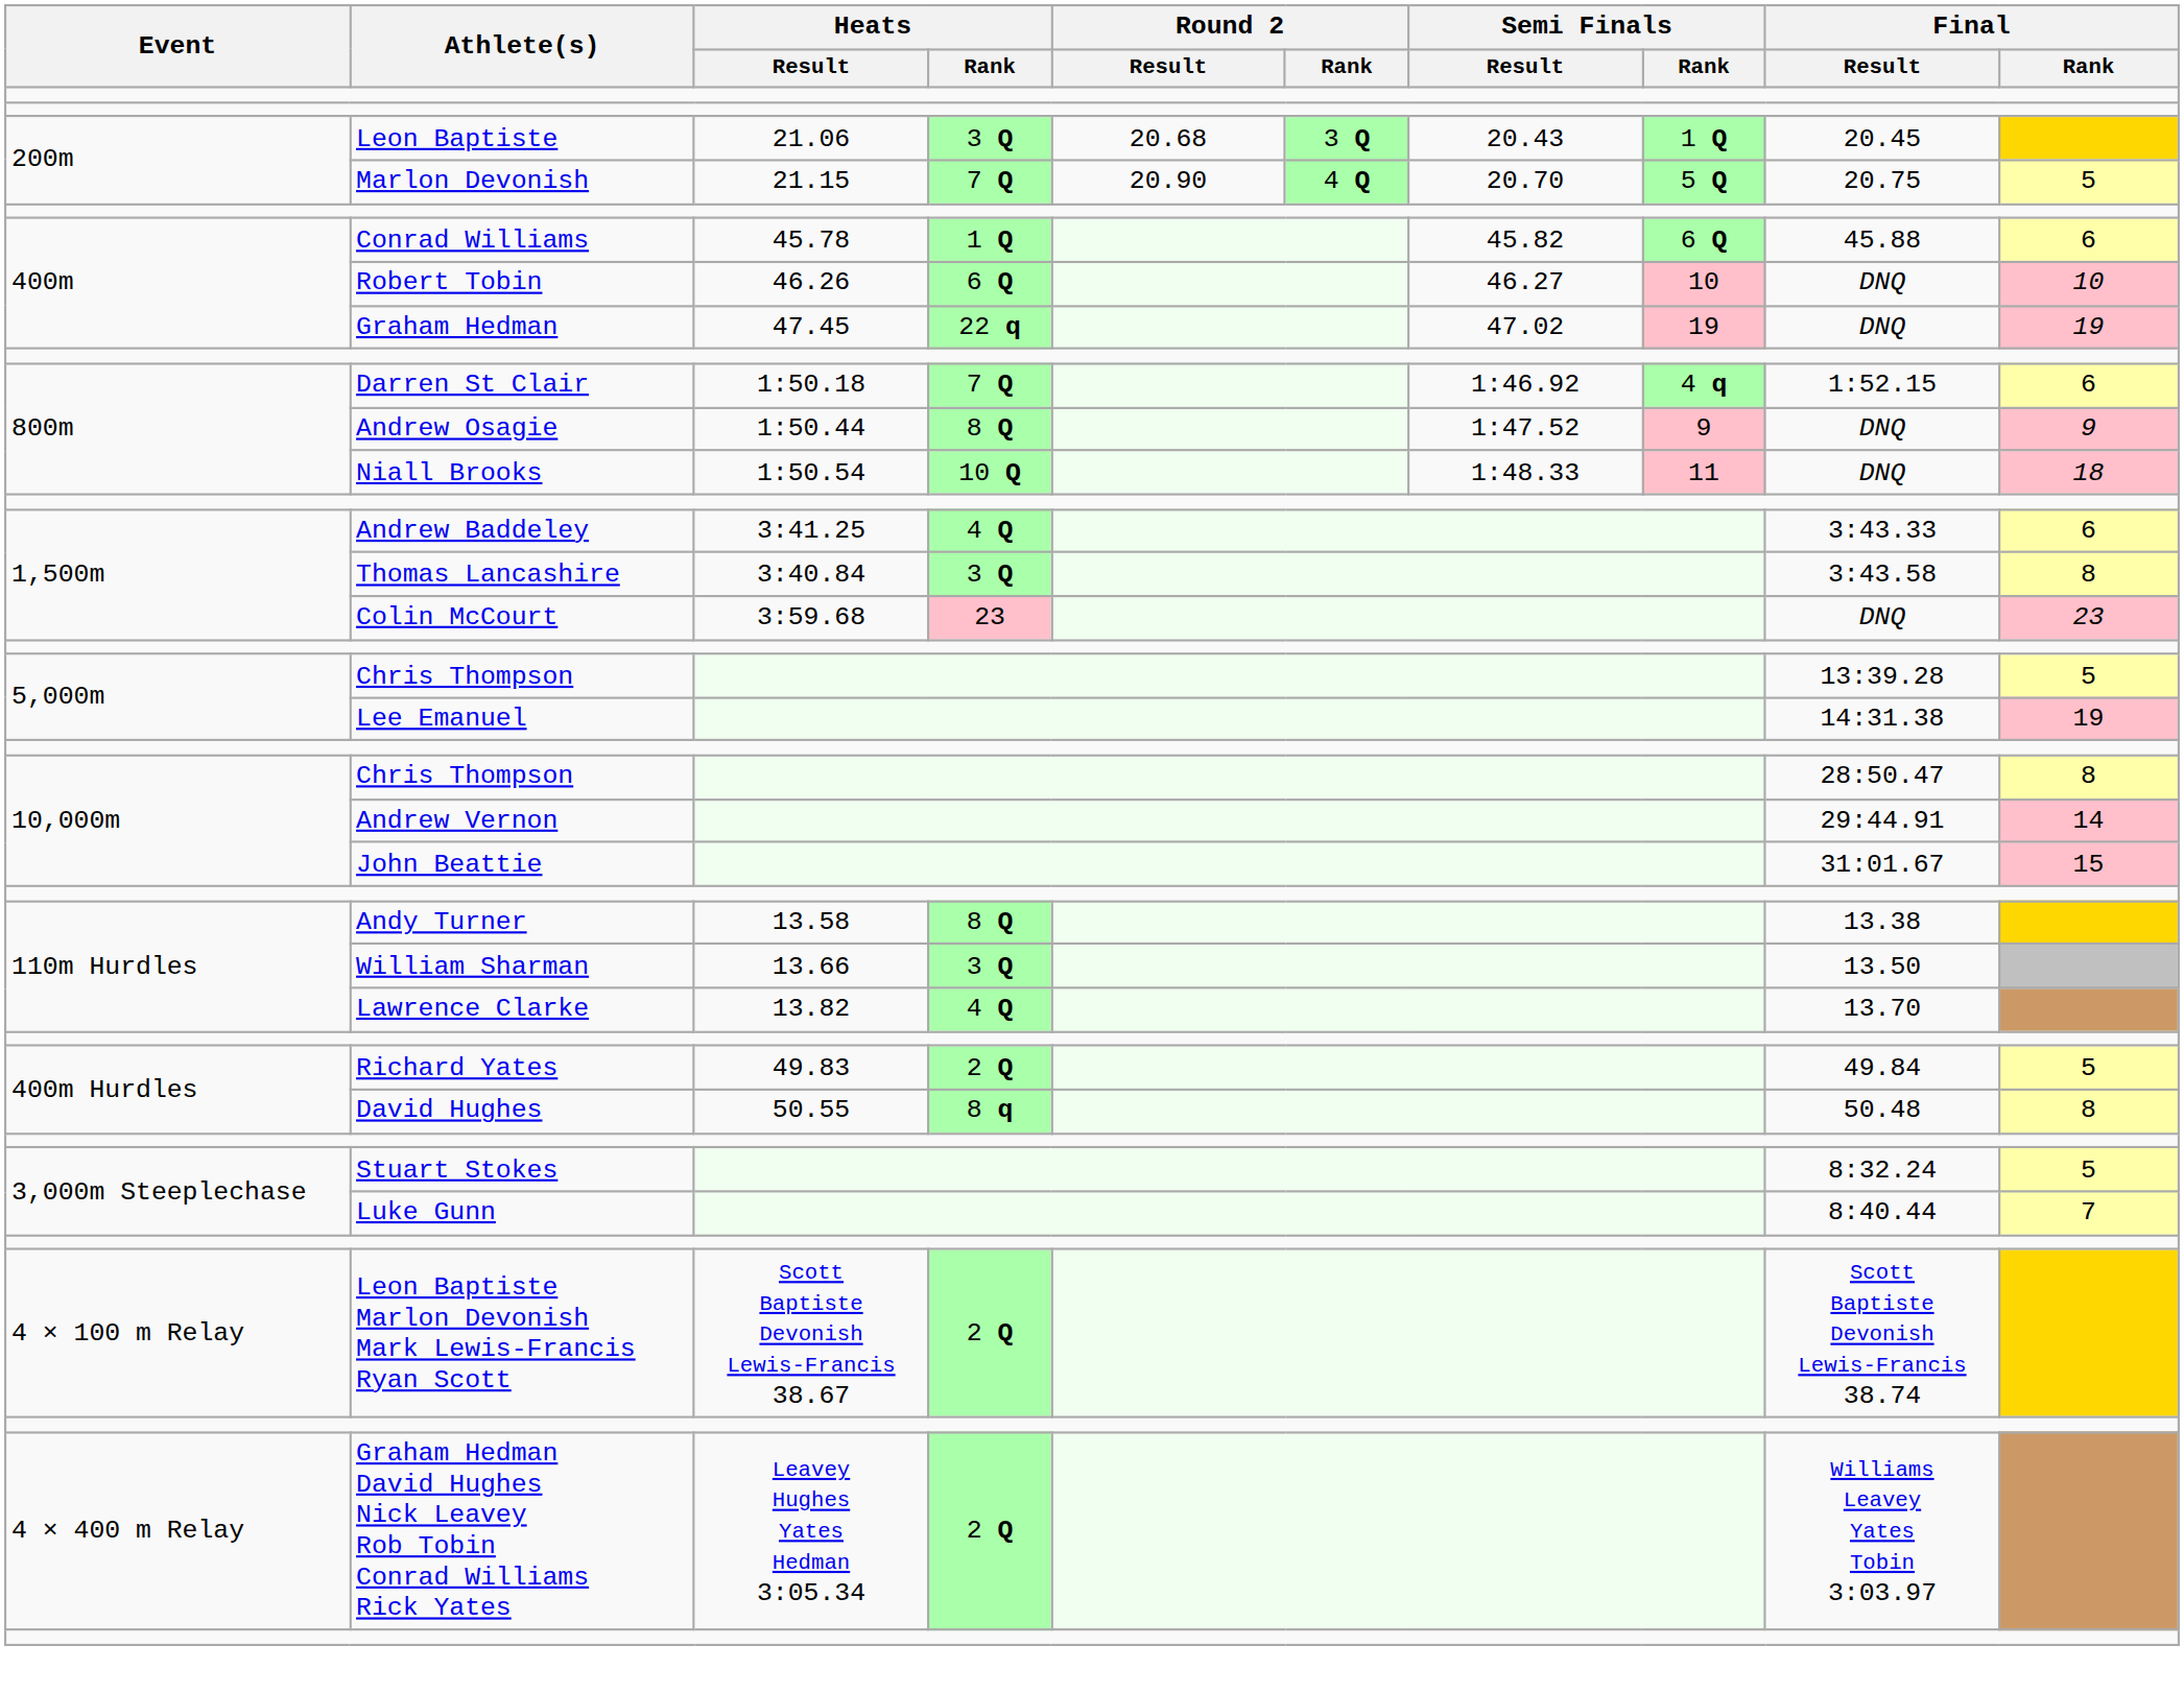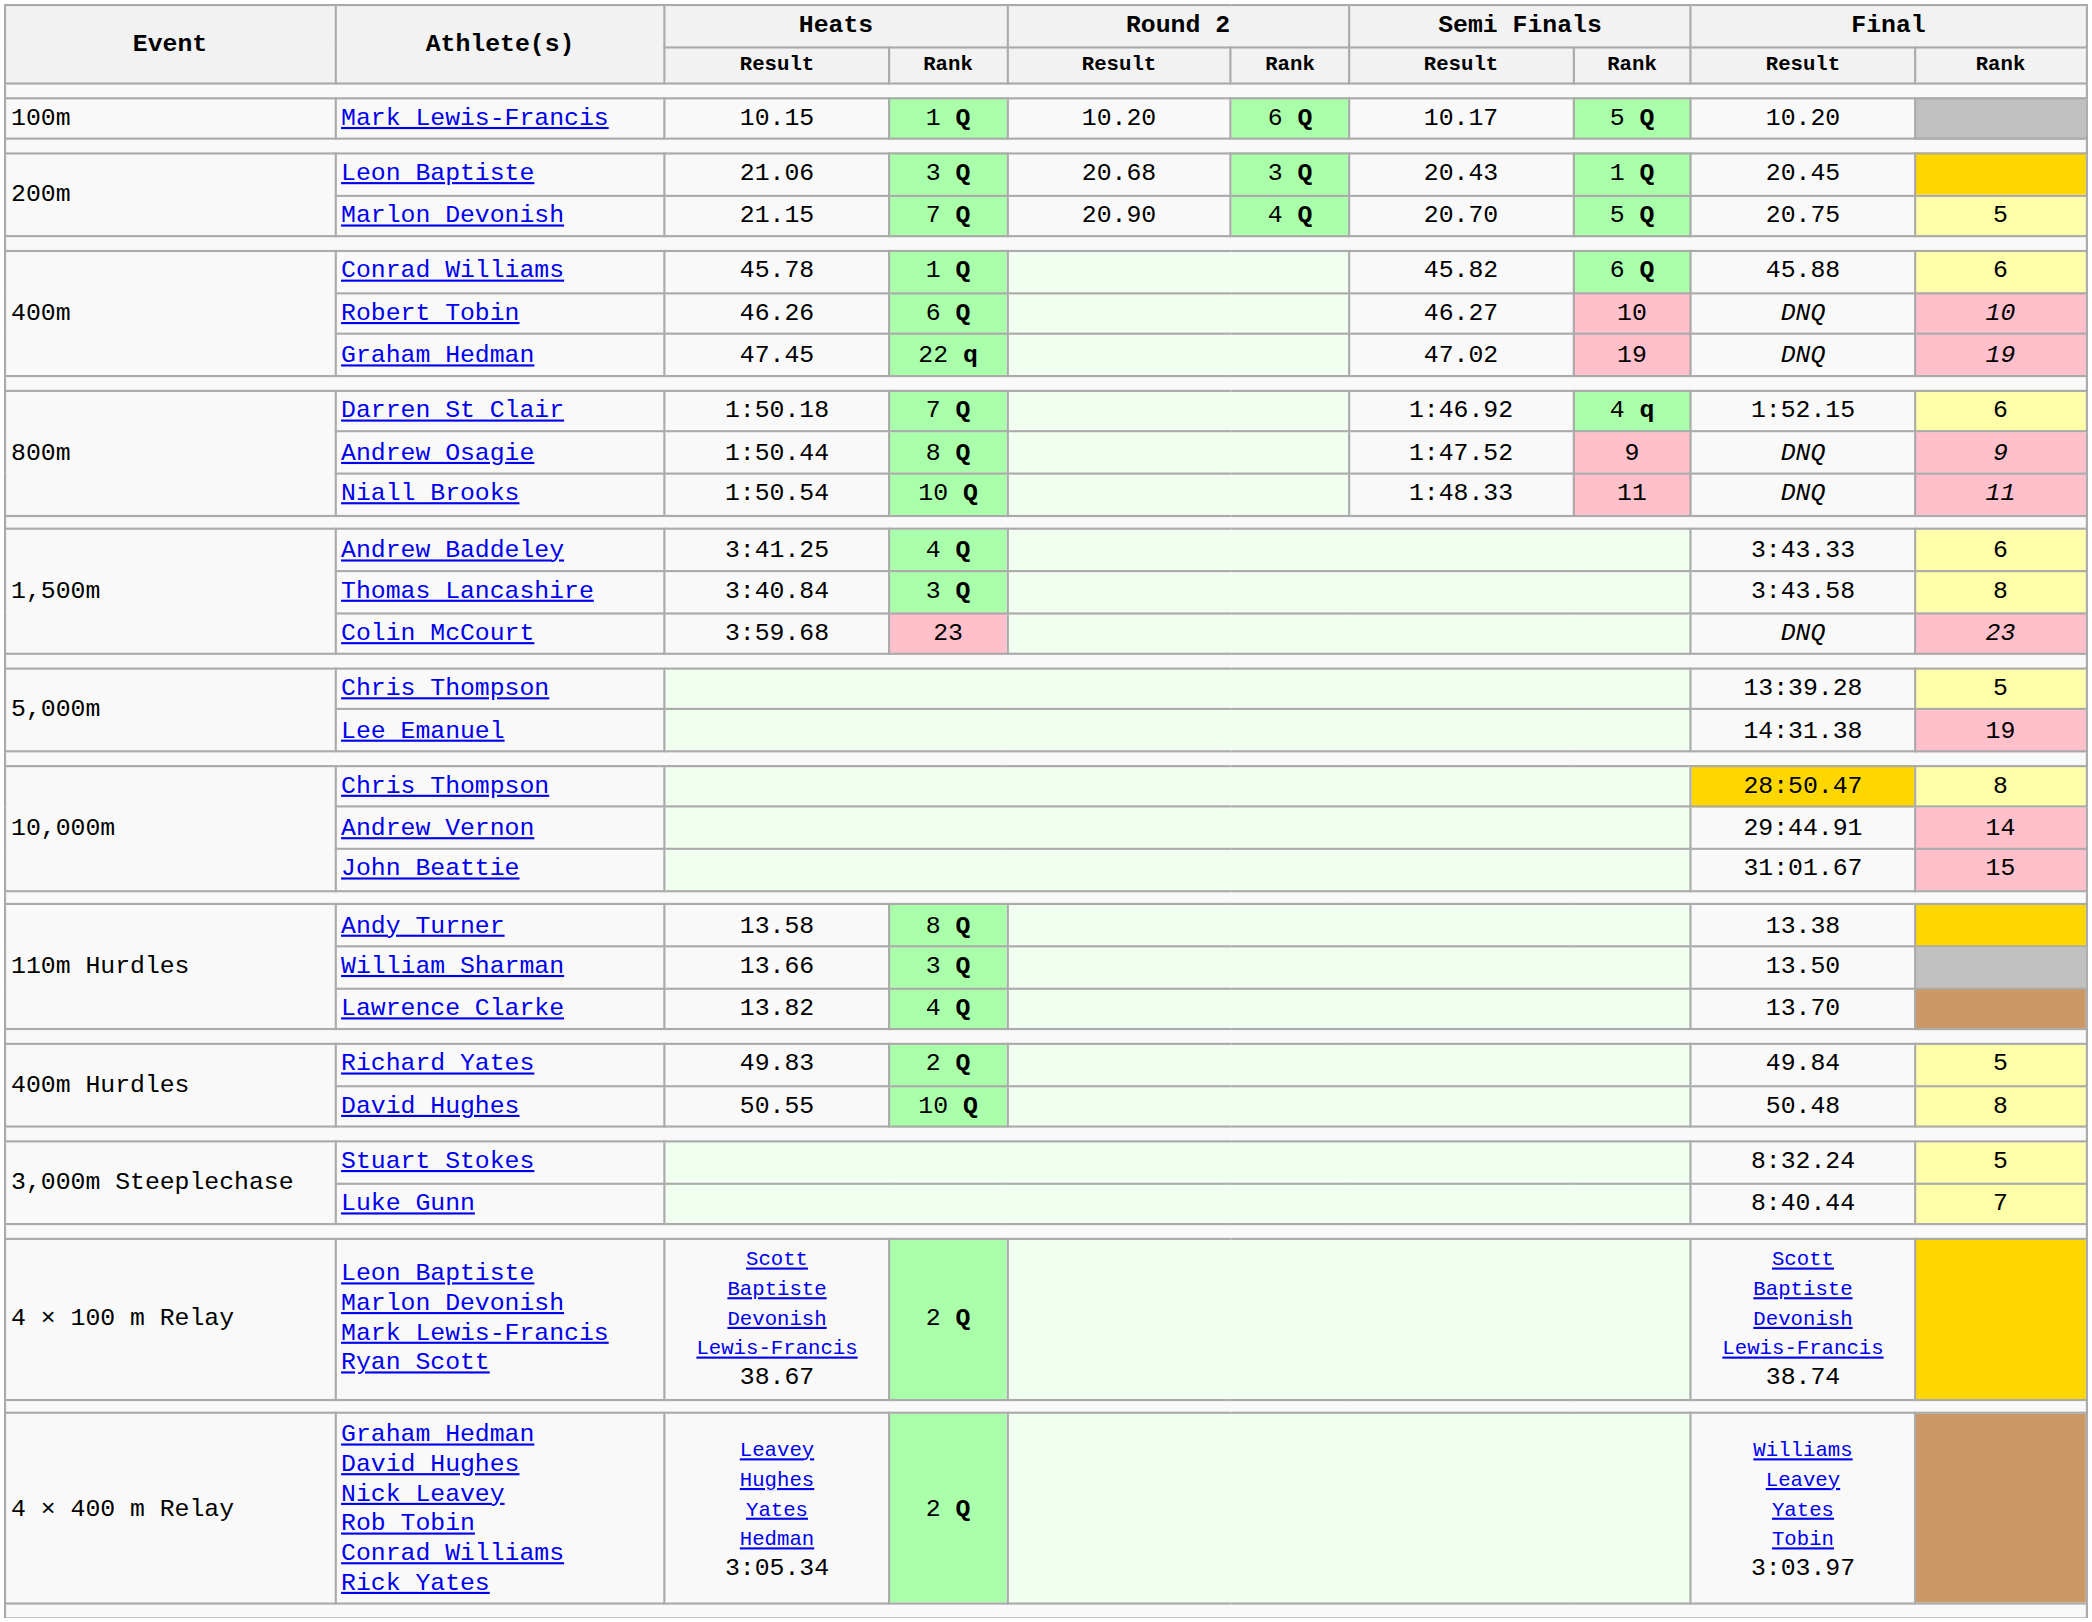 <table class=wikitable style="font-size:90%">
 <tr>
 <th rowspan="2" style="width:150px;">Event</th>
 <th rowspan="2" style="width:150px;">Athlete(s)</th>
 <th colspan="2" style="width:150px;">Heats</th>
 <th colspan="2" style="width:150px;">Round 2</th>
 <th colspan="2" style="width:150px;">Semi Finals</th>
 <th colspan="2" style="width:175px;">Final</th>
 </tr>
 <tr>
 <th style="line-height:1em; width:100px;"><small>Result</small></th>
 <th style="line-height:1em; width:50px;"><small>Rank</small></th>
 <th style="line-height:1em; width:100px;"><small>Result</small></th>
 <th style="line-height:1em; width:50px;"><small>Rank</small></th>
 <th style="line-height:1em; width:100px;"><small>Result</small></th>
 <th style="line-height:1em; width:50px;"><small>Rank</small></th>
 <th style="line-height:1em; width:100px;"><small>Result</small></th>
 <th style="line-height:1em; width:75px;"><small>Rank</small></th>
 </tr>
 <tr>
 <td colspan="10" style="height:1px;;"></td>
+</tr>
+<tr>
+<td>100m</td>
+<td><a href='#'>Mark Lewis-Francis</a></td>
+<td style="text-align:center;">10.15</td>
+<td style="text-align:center; background:#afa;">1 <strong>Q</strong></td>
+<td style="text-align:center;">10.20</td>
+<td style="text-align:center; background:#afa;">6 <strong>Q</strong></td>
+<td style="text-align:center;">10.17</td>
+<td style="text-align:center; background:#afa;">5 <strong>Q</strong></td>
+<td style="text-align:center;">10.20</td>
+<td style="text-align:center; background:silver;"></td>
 </tr>
 <tr>
 <td colspan="10" style="height:1px;;"></td>
 </tr>
 <tr>
 <td rowspan=2>200m</td>
 <td><a href='#'>Leon Baptiste</a></td>
 <td style="text-align:center;">21.06</td>
 <td style="text-align:center; background:#afa;">3 <strong>Q</strong></td>
 <td style="text-align:center;">20.68</td>
 <td style="text-align:center; background:#afa;">3 <strong>Q</strong></td>
 <td style="text-align:center;">20.43</td>
 <td style="text-align:center; background:#afa;">1 <strong>Q</strong></td>
 <td style="text-align:center;">20.45</td>
 <td style="text-align:center; background:gold;"></td>
 </tr>
 <tr>
 <td><a href='#'>Marlon Devonish</a></td>
 <td style="text-align:center;">21.15</td>
 <td style="text-align:center; background:#afa;">7 <strong>Q</strong></td>
 <td style="text-align:center;">20.90</td>
 <td style="text-align:center; background:#afa;">4 <strong>Q</strong></td>
 <td style="text-align:center;">20.70</td>
 <td style="text-align:center; background:#afa;">5 <strong>Q</strong></td>
 <td style="text-align:center;">20.75</td>
 <td style="text-align:center; background:#ffa;">5</td>
 </tr>
 <tr>
 <td colspan="10" style="height:1px;;"></td>
 </tr>
 <tr>
 <td rowspan=3>400m</td>
 <td><a href='#'>Conrad Williams</a></td>
 <td style="text-align:center;">45.78</td>
 <td style="text-align:center; background:#afa;">1 <strong>Q</strong></td>
 <td style="background:honeydew;" colspan="2"></td>
 <td style="text-align:center;">45.82</td>
 <td style="text-align:center; background:#afa;">6 <strong>Q</strong></td>
 <td style="text-align:center;">45.88</td>
 <td style="text-align:center; background:#ffa;">6</td>
 </tr>
 <tr>
 <td><a href='#'>Robert Tobin</a></td>
 <td style="text-align:center;">46.26</td>
 <td style="text-align:center; background:#afa;">6 <strong>Q</strong></td>
 <td style="background:honeydew;" colspan="2"></td>
 <td style="text-align:center;">46.27</td>
 <td style="text-align:center; background:pink;">10</td>
 <td style="text-align:center;"><em>DNQ</em></td>
 <td style="text-align:center; background:pink;"><em>10</em></td>
 </tr>
 <tr>
 <td><a href='#'>Graham Hedman</a></td>
 <td style="text-align:center;">47.45</td>
 <td style="text-align:center; background:#afa;">22 <strong>q</strong></td>
 <td style="background:honeydew;" colspan="2"></td>
 <td style="text-align:center;">47.02</td>
 <td style="text-align:center; background:pink;">19</td>
 <td style="text-align:center;"><em>DNQ</em></td>
 <td style="text-align:center; background:pink;"><em>19</em></td>
 </tr>
 <tr>
 <td colspan="10" style="height:1px;;"></td>
 </tr>
 <tr>
 <td rowspan=3>800m</td>
 <td><a href='#'>Darren St Clair</a></td>
 <td style="text-align:center;">1:50.18</td>
 <td style="text-align:center; background:#afa;">7 <strong>Q</strong></td>
 <td style="background:honeydew;" colspan="2"></td>
 <td style="text-align:center;">1:46.92</td>
 <td style="text-align:center; background:#afa;">4 <strong>q</strong></td>
 <td style="text-align:center;">1:52.15</td>
 <td style="text-align:center; background:#ffa;">6</td>
 </tr>
 <tr>
 <td><a href='#'>Andrew Osagie</a></td>
 <td style="text-align:center;">1:50.44</td>
 <td style="text-align:center; background:#afa;">8 <strong>Q</strong></td>
 <td style="background:honeydew;" colspan="2"></td>
 <td style="text-align:center;">1:47.52</td>
 <td style="text-align:center; background:pink;">9</td>
 <td style="text-align:center;"><em>DNQ</em></td>
 <td style="text-align:center; background:pink;"><em>9</em></td>
 </tr>
 <tr>
 <td><a href='#'>Niall Brooks</a></td>
 <td style="text-align:center;">1:50.54</td>
 <td style="text-align:center; background:#afa;">10 <strong>Q</strong></td>
 <td style="background:honeydew;" colspan="2"></td>
 <td style="text-align:center;">1:48.33</td>
 <td style="text-align:center; background:pink;">11</td>
 <td style="text-align:center;"><em>DNQ</em></td>
-<td style="text-align:center; background:pink;"><em>18</em></td>
+<td style="text-align:center; background:pink;"><em>11</em></td>
 </tr>
 <tr>
 <td colspan="10" style="height:1px;;"></td>
 </tr>
 <tr>
 <td rowspan=3>1,500m</td>
 <td><a href='#'>Andrew Baddeley</a></td>
 <td style="text-align:center;">3:41.25</td>
 <td style="text-align:center; background:#afa;">4 <strong>Q</strong></td>
 <td style="background:honeydew;" colspan="4"></td>
 <td style="text-align:center;">3:43.33</td>
 <td style="text-align:center; background:#ffa;">6</td>
 </tr>
 <tr>
 <td><a href='#'>Thomas Lancashire</a></td>
 <td style="text-align:center;">3:40.84</td>
 <td style="text-align:center; background:#afa;">3 <strong>Q</strong></td>
 <td style="background:honeydew;" colspan="4"></td>
 <td style="text-align:center;">3:43.58</td>
 <td style="text-align:center; background:#ffa;">8</td>
 </tr>
 <tr>
 <td><a href='#'>Colin McCourt</a></td>
 <td style="text-align:center;">3:59.68</td>
 <td style="text-align:center; background:pink;">23</td>
 <td style="background:honeydew;" colspan="4"></td>
 <td style="text-align:center;"><em>DNQ</em></td>
 <td style="text-align:center; background:pink;"><em>23</em></td>
 </tr>
 <tr>
 <td colspan="10" style="height:1px;;"></td>
 </tr>
 <tr>
 <td rowspan=2>5,000m</td>
 <td><a href='#'>Chris Thompson</a></td>
 <td style="background:honeydew;" colspan="6"></td>
 <td style="text-align:center;">13:39.28</td>
 <td style="text-align:center; background:#ffa;">5</td>
 </tr>
 <tr>
 <td><a href='#'>Lee Emanuel</a></td>
 <td style="background:honeydew;" colspan="6"></td>
 <td style="text-align:center;">14:31.38</td>
 <td style="text-align:center; background:pink;">19</td>
 </tr>
 <tr>
 <td colspan="10" style="height:1px;;"></td>
 </tr>
 <tr>
 <td rowspan=3>10,000m</td>
 <td><a href='#'>Chris Thompson</a></td>
 <td style="background:honeydew;" colspan="6"></td>
-<td style="text-align:center;">28:50.47</td>
+<td style="background: gold; text-align:center;">28:50.47</td>
 <td style="text-align:center; background:#ffa;">8</td>
 </tr>
 <tr>
 <td><a href='#'>Andrew Vernon</a></td>
 <td style="background:honeydew;" colspan="6"></td>
 <td style="text-align:center;">29:44.91</td>
 <td style="text-align:center; background:pink;">14</td>
 </tr>
 <tr>
 <td><a href='#'>John Beattie</a></td>
 <td style="background:honeydew;" colspan="6"></td>
 <td style="text-align:center;">31:01.67</td>
 <td style="text-align:center; background:pink;">15</td>
 </tr>
 <tr>
 <td colspan="10" style="height:1px;;"></td>
 </tr>
 <tr>
 <td rowspan=3>110m Hurdles</td>
 <td><a href='#'>Andy Turner</a></td>
 <td style="text-align:center;">13.58</td>
 <td style="text-align:center; background:#afa;">8 <strong>Q</strong></td>
 <td style="background:honeydew;" colspan="4"></td>
 <td style="text-align:center;">13.38</td>
 <td style="text-align:center; background:gold;"></td>
 </tr>
 <tr>
 <td><a href='#'>William Sharman</a></td>
 <td style="text-align:center;">13.66</td>
 <td style="text-align:center; background:#afa;">3 <strong>Q</strong></td>
 <td style="background:honeydew;" colspan="4"></td>
 <td style="text-align:center;">13.50</td>
 <td style="text-align:center; background:silver;"></td>
 </tr>
 <tr>
 <td><a href='#'>Lawrence Clarke</a></td>
 <td style="text-align:center;">13.82</td>
 <td style="text-align:center; background:#afa;">4 <strong>Q</strong></td>
 <td style="background:honeydew;" colspan="4"></td>
 <td style="text-align:center;">13.70</td>
 <td style="text-align:center; background:#c96;"></td>
 </tr>
 <tr>
 <td colspan="10" style="height:1px;;"></td>
 </tr>
 <tr>
 <td rowspan=2>400m Hurdles</td>
 <td><a href='#'>Richard Yates</a></td>
 <td style="text-align:center;">49.83</td>
 <td style="text-align:center; background:#afa;">2 <strong>Q</strong></td>
 <td style="background:honeydew;" colspan="4"></td>
 <td style="text-align:center;">49.84</td>
 <td style="text-align:center; background:#ffa;">5</td>
 </tr>
 <tr>
 <td><a href='#'>David Hughes</a></td>
 <td style="text-align:center;">50.55</td>
-<td style="text-align:center; background:#afa;">8 <strong>q</strong></td>
+<td style="text-align:center; background:#afa;">10 <strong>Q</strong></td>
 <td style="background:honeydew;" colspan="4"></td>
 <td style="text-align:center;">50.48</td>
 <td style="text-align:center; background:#ffa;">8</td>
 </tr>
 <tr>
 <td colspan="10" style="height:1px;;"></td>
 </tr>
 <tr>
 <td rowspan=2>3,000m Steeplechase</td>
 <td><a href='#'>Stuart Stokes</a></td>
 <td style="background:honeydew;" colspan="6"></td>
 <td style="text-align:center;">8:32.24</td>
 <td style="text-align:center; background:#ffa;">5</td>
 </tr>
 <tr>
 <td><a href='#'>Luke Gunn</a></td>
 <td style="background:honeydew;" colspan="6"></td>
 <td style="text-align:center;">8:40.44</td>
 <td style="text-align:center; background:#ffa;">7</td>
 </tr>
 <tr>
 <td colspan="10" style="height:1px;;"></td>
 </tr>
 <tr>
 <td>4 × 100 m Relay</td>
 <td><a href='#'>Leon Baptiste</a><br><a href='#'>Marlon Devonish</a><br><a href='#'>Mark Lewis-Francis</a><br><a href='#'>Ryan Scott</a></td>
 <td style="text-align:center;"><small><a href='#'>Scott</a><br><a href='#'>Baptiste</a><br><a href='#'>Devonish</a><br><a href='#'>Lewis-Francis</a></small><br>38.67</td>
 <td style="text-align:center; background:#afa;">2 <strong>Q</strong></td>
 <td style="background:honeydew;" colspan="4"></td>
 <td style="text-align:center;"><small><a href='#'>Scott</a><br><a href='#'>Baptiste</a><br><a href='#'>Devonish</a><br><a href='#'>Lewis-Francis</a></small><br>38.74</td>
 <td style="text-align:center; background:gold;"></td>
 </tr>
 <tr>
 <td colspan="10" style="height:1px;;"></td>
 </tr>
 <tr>
 <td>4 × 400 m Relay</td>
 <td><a href='#'>Graham Hedman</a><br><a href='#'>David Hughes</a><br><a href='#'>Nick Leavey</a><br><a href='#'>Rob Tobin</a><br><a href='#'>Conrad Williams</a><br><a href='#'>Rick Yates</a></td>
 <td style="text-align:center;"><small><a href='#'>Leavey</a><br><a href='#'>Hughes</a><br><a href='#'>Yates</a><br><a href='#'>Hedman</a></small><br>3:05.34</td>
 <td style="text-align:center; background:#afa;">2 <strong>Q</strong></td>
 <td style="background:honeydew;" colspan="4"></td>
 <td style="text-align:center;"><small><a href='#'>Williams</a><br><a href='#'>Leavey</a><br><a href='#'>Yates</a><br><a href='#'>Tobin</a></small><br>3:03.97</td>
 <td style="text-align:center; background:#c96;"></td>
 </tr>
 <tr>
 <td colspan="10" style="height:1px;;"></td>
 </tr>
 </table>
